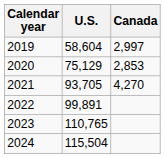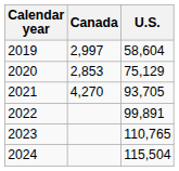 <table class="wikitable">
 <tr>
 <th>Calendar<br>year</th>
+<th>Canada</th>
 <th>U.S.</th>
-<th>Canada</th>
 </tr>
 <tr>
 <td>2019</td>
+<td>2,997</td>
 <td>58,604</td>
-<td>2,997</td>
 </tr>
 <tr>
 <td>2020</td>
+<td>2,853</td>
 <td>75,129</td>
-<td>2,853</td>
 </tr>
 <tr>
 <td>2021</td>
+<td>4,270</td>
 <td>93,705</td>
-<td>4,270</td>
 </tr>
 <tr>
 <td>2022</td>
+<td></td>
 <td>99,891</td>
-<td></td>
 </tr>
 <tr>
 <td>2023</td>
+<td></td>
 <td>110,765</td>
-<td></td>
 </tr>
 <tr>
 <td>2024</td>
+<td></td>
 <td>115,504</td>
-<td></td>
 </tr>
 </table>
